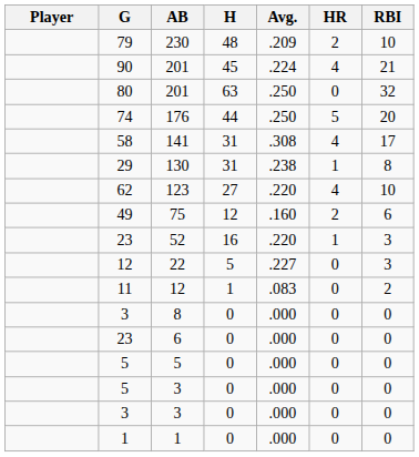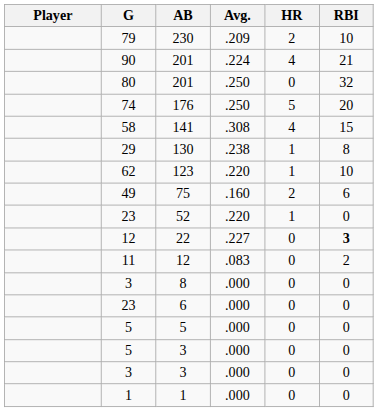 <table class="wikitable sortable">
 <tr>
 <th bgcolor="#DDDDFF" width="16%">Player</th>
 <th bgcolor="#DDDDFF" width="9%">G</th>
 <th bgcolor="#DDDDFF" width="9%">AB</th>
-<th bgcolor="#DDDDFF" width="9%">H</th>
 <th bgcolor="#DDDDFF" width="9%">Avg.</th>
 <th bgcolor="#DDDDFF" width="9%">HR</th>
 <th bgcolor="#DDDDFF" width="9%">RBI</th>
 </tr>
 <tr align="center">
 <td></td>
 <td>79</td>
 <td>230</td>
-<td>48</td>
 <td>.209</td>
 <td>2</td>
 <td>10</td>
 </tr>
 <tr align="center">
 <td></td>
 <td>90</td>
 <td>201</td>
-<td>45</td>
 <td>.224</td>
 <td>4</td>
 <td>21</td>
 </tr>
 <tr align="center">
 <td></td>
 <td>80</td>
 <td>201</td>
-<td>63</td>
 <td>.250</td>
 <td>0</td>
 <td>32</td>
 </tr>
 <tr align="center">
 <td></td>
 <td>74</td>
 <td>176</td>
-<td>44</td>
 <td>.250</td>
 <td>5</td>
 <td>20</td>
 </tr>
 <tr align="center">
 <td></td>
 <td>58</td>
 <td>141</td>
-<td>31</td>
 <td>.308</td>
 <td>4</td>
-<td>17</td>
+<td>15</td>
 </tr>
 <tr align="center">
 <td></td>
 <td>29</td>
 <td>130</td>
-<td>31</td>
 <td>.238</td>
 <td>1</td>
 <td>8</td>
 </tr>
 <tr align="center">
 <td></td>
 <td>62</td>
 <td>123</td>
-<td>27</td>
 <td>.220</td>
-<td>4</td>
+<td>1</td>
 <td>10</td>
 </tr>
 <tr align="center">
 <td></td>
 <td>49</td>
 <td>75</td>
-<td>12</td>
 <td>.160</td>
 <td>2</td>
 <td>6</td>
 </tr>
 <tr align="center">
 <td></td>
 <td>23</td>
 <td>52</td>
-<td>16</td>
 <td>.220</td>
 <td>1</td>
-<td>3</td>
+<td>0</td>
 </tr>
 <tr align="center">
 <td></td>
 <td>12</td>
 <td>22</td>
-<td>5</td>
 <td>.227</td>
 <td>0</td>
-<td>3</td>
+<td><strong>3</strong></td>
 </tr>
 <tr align="center">
 <td></td>
 <td>11</td>
 <td>12</td>
-<td>1</td>
 <td>.083</td>
 <td>0</td>
 <td>2</td>
 </tr>
 <tr align="center">
 <td></td>
 <td>3</td>
 <td>8</td>
-<td>0</td>
 <td>.000</td>
 <td>0</td>
 <td>0</td>
 </tr>
 <tr align="center">
 <td></td>
 <td>23</td>
 <td>6</td>
-<td>0</td>
 <td>.000</td>
 <td>0</td>
 <td>0</td>
 </tr>
 <tr align="center">
 <td></td>
 <td>5</td>
 <td>5</td>
-<td>0</td>
 <td>.000</td>
 <td>0</td>
 <td>0</td>
 </tr>
 <tr align="center">
 <td></td>
 <td>5</td>
 <td>3</td>
-<td>0</td>
 <td>.000</td>
 <td>0</td>
 <td>0</td>
 </tr>
 <tr align="center">
 <td></td>
 <td>3</td>
 <td>3</td>
-<td>0</td>
 <td>.000</td>
 <td>0</td>
 <td>0</td>
 </tr>
 <tr align="center">
 <td></td>
 <td>1</td>
 <td>1</td>
-<td>0</td>
 <td>.000</td>
 <td>0</td>
 <td>0</td>
 </tr>
 </table>
